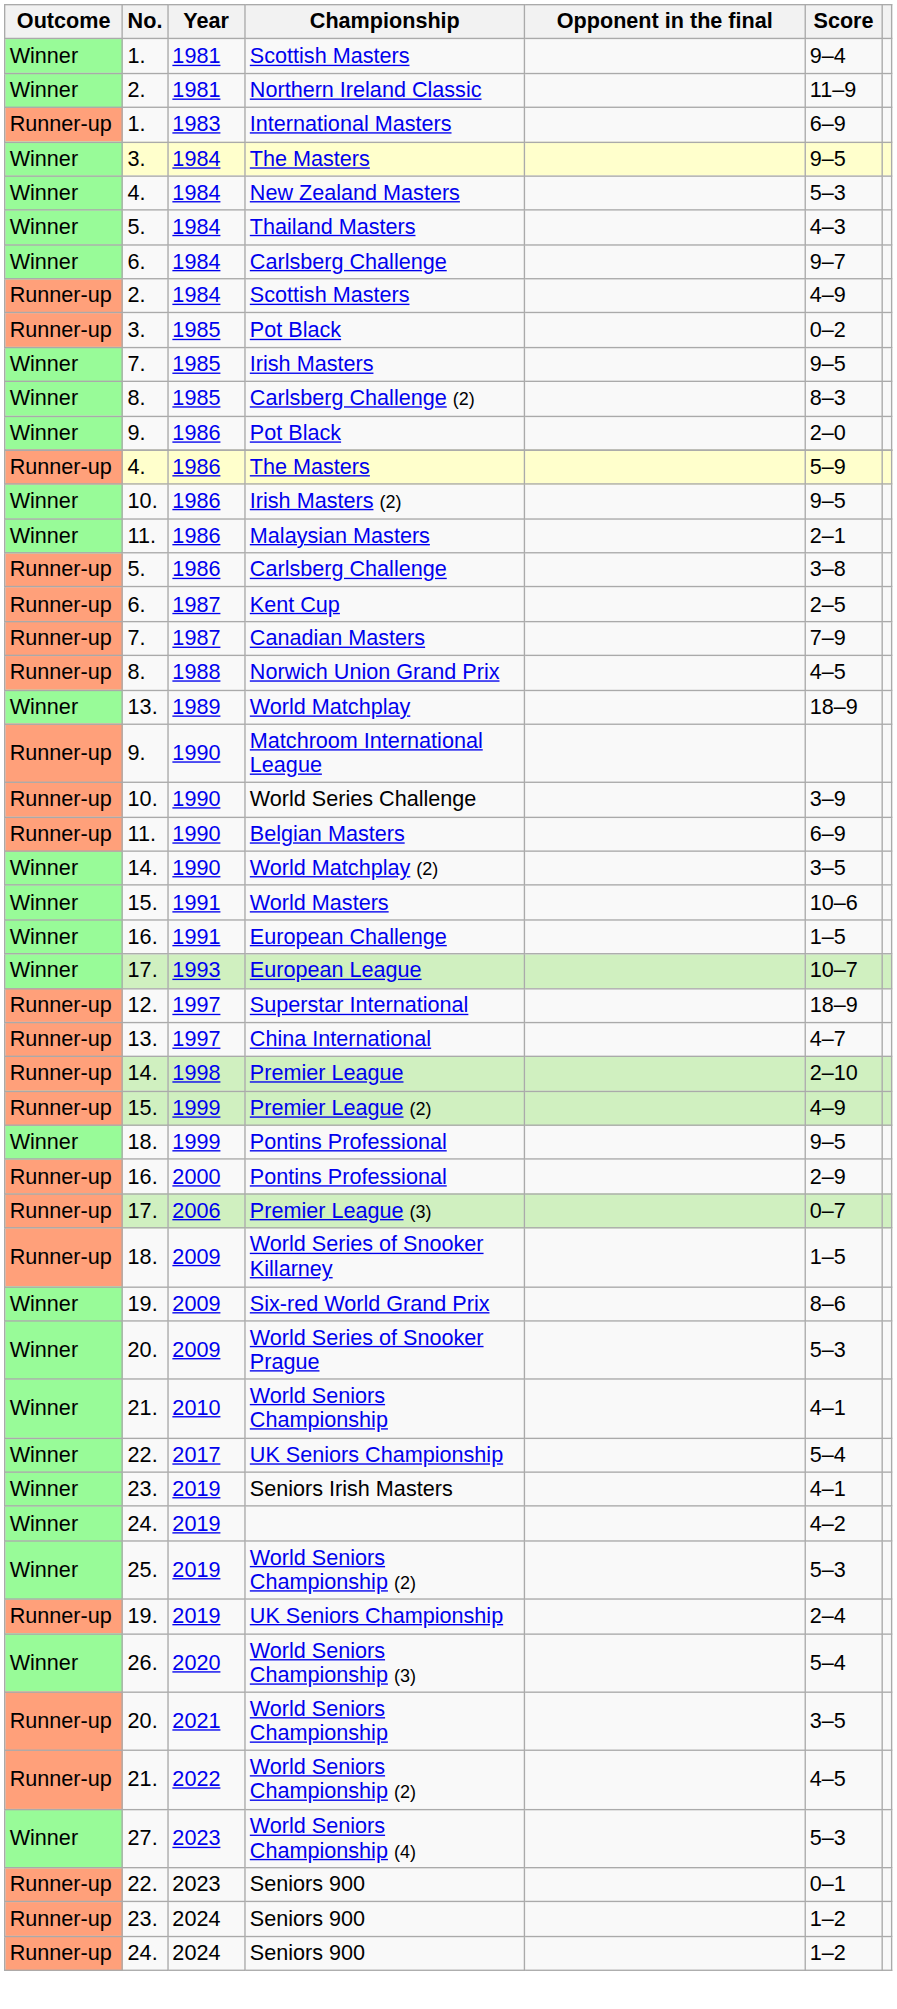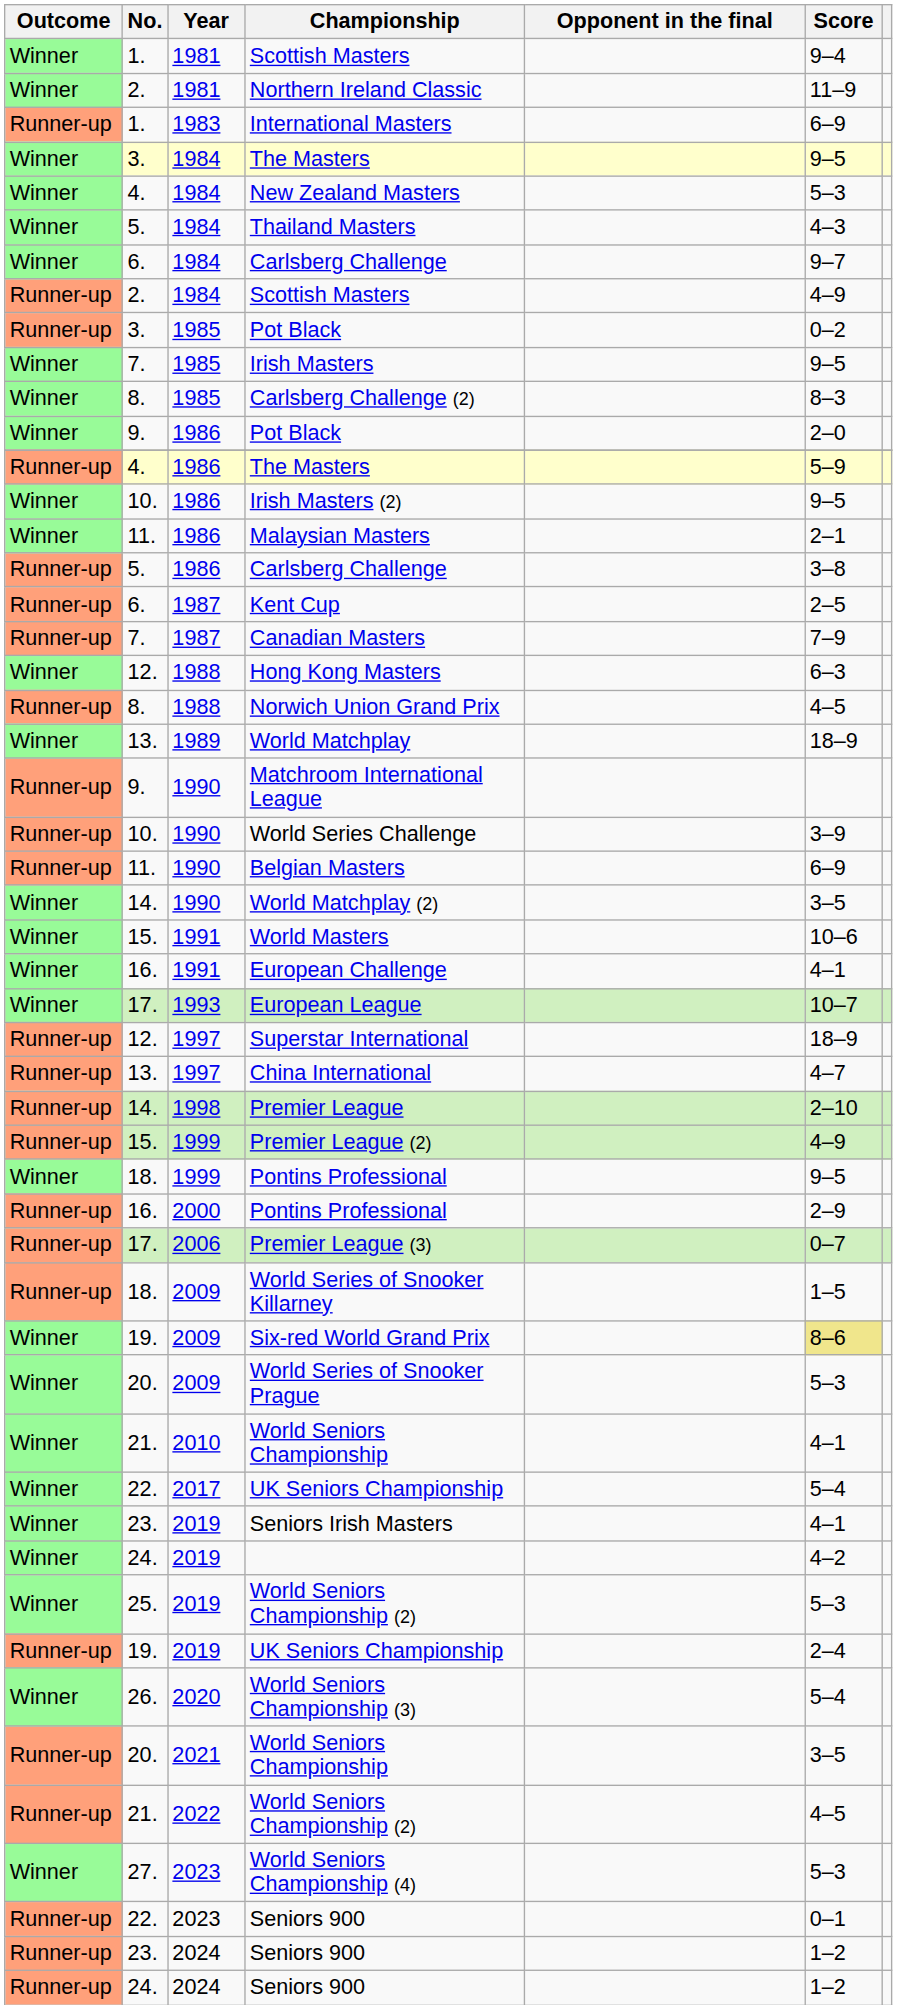 <table class="sortable wikitable">
 <tr>
 <th width="80">Outcome</th>
 <th width="20">No.</th>
 <th width="50">Year</th>
 <th width="200">Championship</th>
 <th width="200">Opponent in the final</th>
 <th width="50">Score</th>
 <th scope=col class=unsortable></th>
 </tr>
 <tr>
 <td style="background:#98FB98">Winner</td>
 <td>1.</td>
 <td><a href='#'>1981</a></td>
 <td><a href='#'>Scottish Masters</a></td>
 <td data-sort-value="Thorburn, Cliff"></td>
 <td>9–4</td>
 <td></td>
 </tr>
 <tr>
 <td style="background:#98FB98">Winner</td>
 <td>2.</td>
 <td><a href='#'>1981</a></td>
 <td><a href='#'>Northern Ireland Classic</a></td>
 <td data-sort-value="Davis, Steve"></td>
 <td>11–9</td>
 <td></td>
 </tr>
 <tr>
 <td style="background:#ffa07a;">Runner-up</td>
 <td>1.</td>
 <td><a href='#'>1983</a></td>
 <td><a href='#'>International Masters</a></td>
 <td data-sort-value="Reardon, Ray"></td>
 <td>6–9</td>
 <td></td>
 </tr>
 <tr bgcolor="ffffcc">
 <td style="background:#98FB98">Winner</td>
 <td>3.</td>
 <td><a href='#'>1984</a></td>
 <td><a href='#'>The Masters</a></td>
 <td data-sort-value="Griffiths, Terry"></td>
 <td>9–5</td>
 <td></td>
 </tr>
 <tr>
 <td style="background:#98FB98">Winner</td>
 <td>4.</td>
 <td><a href='#'>1984</a></td>
 <td><a href='#'>New Zealand Masters</a></td>
 <td data-sort-value="Stevens, Kirk"></td>
 <td>5–3</td>
 <td></td>
 </tr>
 <tr>
 <td style="background:#98FB98">Winner</td>
 <td>5.</td>
 <td><a href='#'>1984</a></td>
 <td><a href='#'>Thailand Masters</a></td>
 <td data-sort-value="Griffiths, Terry"></td>
 <td>4–3</td>
 <td></td>
 </tr>
 <tr>
 <td style="background:#98FB98">Winner</td>
 <td>6.</td>
 <td><a href='#'>1984</a></td>
 <td><a href='#'>Carlsberg Challenge</a></td>
 <td data-sort-value="Knowles, Tony"></td>
 <td>9–7</td>
 <td></td>
 </tr>
 <tr>
 <td style="background:#ffa07a;">Runner-up</td>
 <td>2.</td>
 <td><a href='#'>1984</a></td>
 <td><a href='#'>Scottish Masters</a></td>
 <td data-sort-value="Davis, Steve"></td>
 <td>4–9</td>
 <td></td>
 </tr>
 <tr>
 <td style="background:#ffa07a;">Runner-up</td>
 <td>3.</td>
 <td><a href='#'>1985</a></td>
 <td><a href='#'>Pot Black</a></td>
 <td data-sort-value="Mountjoy, Doug"></td>
 <td>0–2</td>
 <td></td>
 </tr>
 <tr>
 <td style="background:#98FB98">Winner</td>
 <td>7.</td>
 <td><a href='#'>1985</a></td>
 <td><a href='#'>Irish Masters</a></td>
 <td data-sort-value="Higgins, Alex"></td>
 <td>9–5</td>
 <td></td>
 </tr>
 <tr>
 <td style="background:#98FB98">Winner</td>
 <td>8.</td>
 <td><a href='#'>1985</a></td>
 <td><a href='#'>Carlsberg Challenge</a> <small>(2)</small></td>
 <td data-sort-value="Higgins, Alex"></td>
 <td>8–3</td>
 <td></td>
 </tr>
 <tr>
 <td style="background:#98FB98">Winner</td>
 <td>9.</td>
 <td><a href='#'>1986</a></td>
 <td><a href='#'>Pot Black</a></td>
 <td data-sort-value="Stevens, Kirk"></td>
 <td>2–0</td>
 <td></td>
 </tr>
 <tr>
 </tr>
 <tr bgcolor="ffffcc">
 <td style="background:#ffa07a;">Runner-up</td>
 <td>4.</td>
 <td><a href='#'>1986</a></td>
 <td><a href='#'>The Masters</a></td>
 <td data-sort-value="Thorburn, Cliff"></td>
 <td>5–9</td>
 <td></td>
 </tr>
 <tr>
 <td style="background:#98FB98">Winner</td>
 <td>10.</td>
 <td><a href='#'>1986</a></td>
 <td><a href='#'>Irish Masters</a> <small>(2)</small></td>
 <td data-sort-value="Thorne, Willie"></td>
 <td>9–5</td>
 <td></td>
 </tr>
 <tr>
 <td style="background:#98FB98">Winner</td>
 <td>11.</td>
 <td><a href='#'>1986</a></td>
 <td><a href='#'>Malaysian Masters</a></td>
 <td data-sort-value="Taylor, Dennis"></td>
 <td>2–1</td>
 <td></td>
 </tr>
 <tr>
 <td style="background:#ffa07a;">Runner-up</td>
 <td>5.</td>
 <td><a href='#'>1986</a></td>
 <td><a href='#'>Carlsberg Challenge</a></td>
 <td data-sort-value="Taylor, Dennis"></td>
 <td>3–8</td>
 <td></td>
 </tr>
 <tr>
 <td style="background:#ffa07a;">Runner-up</td>
 <td>6.</td>
 <td><a href='#'>1987</a></td>
 <td><a href='#'>Kent Cup</a></td>
 <td data-sort-value="Thorne, Willie"></td>
 <td>2–5</td>
 <td></td>
 </tr>
 <tr>
 <td style="background:#ffa07a;">Runner-up</td>
 <td>7.</td>
 <td><a href='#'>1987</a></td>
 <td><a href='#'>Canadian Masters</a></td>
 <td data-sort-value="Taylor, Dennis"></td>
 <td>7–9</td>
 <td></td>
 </tr>
 <tr>
+<td style="background:#98FB98">Winner</td>
+<td>12.</td>
+<td><a href='#'>1988</a></td>
+<td><a href='#'>Hong Kong Masters</a></td>
+<td data-sort-value="Foulds, Neal"></td>
+<td>6–3</td>
+<td></td>
+</tr>
+<tr>
 <td style="background:#ffa07a;">Runner-up</td>
 <td>8.</td>
 <td><a href='#'>1988</a></td>
 <td><a href='#'>Norwich Union Grand Prix</a></td>
 <td data-sort-value="Davis, Steve"></td>
 <td>4–5</td>
 <td></td>
 </tr>
 <tr>
 <td style="background:#98FB98">Winner</td>
 <td>13.</td>
 <td><a href='#'>1989</a></td>
 <td><a href='#'>World Matchplay</a></td>
 <td data-sort-value="Parrott, John"></td>
 <td>18–9</td>
 <td></td>
 </tr>
 <tr>
 <td style="background:#ffa07a;">Runner-up</td>
 <td>9.</td>
 <td><a href='#'>1990</a></td>
 <td><a href='#'>Matchroom International League</a></td>
 <td data-sort-value="Meo, Tony"></td>
 <td></td>
 <td></td>
 </tr>
 <tr>
 <td style="background:#ffa07a;">Runner-up</td>
 <td>10.</td>
 <td><a href='#'>1990</a></td>
 <td>World Series Challenge</td>
 <td data-sort-value="Wattana, James"></td>
 <td>3–9</td>
 <td></td>
 </tr>
 <tr>
 <td style="background:#ffa07a;">Runner-up</td>
 <td>11.</td>
 <td><a href='#'>1990</a></td>
 <td><a href='#'>Belgian Masters</a></td>
 <td data-sort-value="Parrott, John"></td>
 <td>6–9</td>
 <td></td>
 </tr>
 <tr>
 <td style="background:#98FB98">Winner</td>
 <td>14.</td>
 <td><a href='#'>1990</a></td>
 <td><a href='#'>World Matchplay</a> <small>(2)</small></td>
 <td data-sort-value="Hendry, Stephen"></td>
 <td>3–5</td>
 <td></td>
 </tr>
 <tr>
 <td style="background:#98FB98">Winner</td>
 <td>15.</td>
 <td><a href='#'>1991</a></td>
 <td><a href='#'>World Masters</a></td>
 <td data-sort-value="Drago, Tony"></td>
 <td>10–6</td>
 <td></td>
 </tr>
 <tr>
 <td style="background:#98FB98">Winner</td>
 <td>16.</td>
 <td><a href='#'>1991</a></td>
 <td><a href='#'>European Challenge</a></td>
 <td data-sort-value="Davis, Steve"></td>
-<td>1–5</td>
+<td>4–1</td>
 <td></td>
 </tr>
 <tr style="background:#d0f0c0;">
 <td style="background:#98FB98">Winner</td>
 <td>17.</td>
 <td><a href='#'>1993</a></td>
 <td><a href='#'>European League</a></td>
 <td data-sort-value="McManus, Alan"></td>
 <td>10–7</td>
 <td></td>
 </tr>
 <tr>
 <td style="background:#ffa07a;">Runner-up</td>
 <td>12.</td>
 <td><a href='#'>1997</a></td>
 <td><a href='#'>Superstar International</a></td>
 <td data-sort-value="O'Sullivan, Ronnie"></td>
 <td>18–9</td>
 <td></td>
 </tr>
 <tr>
 <td style="background:#ffa07a;">Runner-up</td>
 <td>13.</td>
 <td><a href='#'>1997</a></td>
 <td><a href='#'>China International</a></td>
 <td data-sort-value="Davis, Steve"></td>
 <td>4–7</td>
 <td></td>
 </tr>
 <tr style="background:#d0f0c0;">
 <td style="background:#ffa07a;">Runner-up</td>
 <td>14.</td>
 <td><a href='#'>1998</a></td>
 <td><a href='#'>Premier League</a></td>
 <td data-sort-value="Doherty, Ken"></td>
 <td>2–10</td>
 <td></td>
 </tr>
 <tr style="background:#d0f0c0;">
 <td style="background:#ffa07a;">Runner-up</td>
 <td>15.</td>
 <td><a href='#'>1999</a></td>
 <td><a href='#'>Premier League</a> <small>(2)</small></td>
 <td data-sort-value="Higgins, John"></td>
 <td>4–9</td>
 <td></td>
 </tr>
 <tr>
 <td style="background:#98FB98">Winner</td>
 <td>18.</td>
 <td><a href='#'>1999</a></td>
 <td><a href='#'>Pontins Professional</a></td>
 <td data-sort-value="Stevens, Matthew"></td>
 <td>9–5</td>
 <td></td>
 </tr>
 <tr>
 <td style="background:#ffa07a;">Runner-up</td>
 <td>16.</td>
 <td><a href='#'>2000</a></td>
 <td><a href='#'>Pontins Professional</a></td>
 <td data-sort-value="Morgan, Darren"></td>
 <td>2–9</td>
 <td></td>
 </tr>
 <tr style="background:#d0f0c0;">
 <td style="background:#ffa07a;">Runner-up</td>
 <td>17.</td>
 <td><a href='#'>2006</a></td>
 <td><a href='#'>Premier League</a> <small>(3)</small></td>
 <td data-sort-value="O'Sullivan, Ronnie"></td>
 <td>0–7</td>
 <td></td>
 </tr>
 <tr>
 <td style="background:#ffa07a;">Runner-up</td>
 <td>18.</td>
 <td><a href='#'>2009</a></td>
 <td><a href='#'>World Series of Snooker Killarney</a></td>
 <td data-sort-value="Murphy, Shaun"></td>
 <td>1–5</td>
 <td></td>
 </tr>
 <tr>
 <td style="background:#98FB98">Winner</td>
 <td>19.</td>
 <td><a href='#'>2009</a></td>
 <td><a href='#'>Six-red World Grand Prix</a></td>
 <td data-sort-value="Hawkins, Barry"></td>
-<td>8–6</td>
+<td style="background: khaki;">8–6</td>
 <td></td>
 </tr>
 <tr>
 <td style="background:#98FB98">Winner</td>
 <td>20.</td>
 <td><a href='#'>2009</a></td>
 <td><a href='#'>World Series of Snooker Prague</a></td>
 <td data-sort-value="Dott, Graeme"></td>
 <td>5–3</td>
 <td></td>
 </tr>
 <tr>
 <td style="background:#98FB98">Winner</td>
 <td>21.</td>
 <td><a href='#'>2010</a></td>
 <td><a href='#'>World Seniors Championship</a></td>
 <td data-sort-value="Davis, Steve"></td>
 <td>4–1</td>
 <td></td>
 </tr>
 <tr>
 <td style="background:#98FB98">Winner</td>
 <td>22.</td>
 <td><a href='#'>2017</a></td>
 <td><a href='#'>UK Seniors Championship</a></td>
 <td data-sort-value="Doherty, Ken"></td>
 <td>5–4</td>
 <td></td>
 </tr>
 <tr>
 <td style="background:#98FB98">Winner</td>
 <td>23.</td>
 <td><a href='#'>2019</a></td>
 <td>Seniors Irish Masters</td>
 <td data-sort-value="Goggins, Rodney"></td>
 <td>4–1</td>
 <td></td>
 </tr>
 <tr>
 <td style="background:#98FB98">Winner</td>
 <td>24.</td>
 <td><a href='#'>2019</a></td>
 <td></td>
 <td data-sort-value="Canavan, Aaron"></td>
 <td>4–2</td>
 <td></td>
 </tr>
 <tr>
 <td style="background:#98FB98">Winner</td>
 <td>25.</td>
 <td><a href='#'>2019</a></td>
 <td><a href='#'>World Seniors Championship</a> <small>(2)</small></td>
 <td data-sort-value="Morgan, Darren"></td>
 <td>5–3</td>
 <td></td>
 </tr>
 <tr>
 <td style="background:#ffa07a;">Runner-up</td>
 <td>19.</td>
 <td><a href='#'>2019</a></td>
 <td><a href='#'>UK Seniors Championship</a></td>
 <td data-sort-value="Judge, Michael"></td>
 <td>2–4</td>
 <td></td>
 </tr>
 <tr>
 <td style="background:#98FB98">Winner</td>
 <td>26.</td>
 <td><a href='#'>2020</a></td>
 <td><a href='#'>World Seniors Championship</a> <small>(3)</small></td>
 <td data-sort-value="Doherty, Ken"></td>
 <td>5–4</td>
 <td></td>
 </tr>
 <tr>
 <td style="background:#ffa07a;">Runner-up</td>
 <td>20.</td>
 <td><a href='#'>2021</a></td>
 <td><a href='#'>World Seniors Championship</a></td>
 <td data-sort-value="Lilley, David"></td>
 <td>3–5</td>
 <td></td>
 </tr>
 <tr>
 <td style="background:#ffa07a;">Runner-up</td>
 <td>21.</td>
 <td><a href='#'>2022</a></td>
 <td><a href='#'>World Seniors Championship</a> <small>(2)</small></td>
 <td data-sort-value="Walker, Lee"></td>
 <td>4–5</td>
 <td></td>
 </tr>
 <tr>
 <td style="background:#98FB98">Winner</td>
 <td>27.</td>
 <td><a href='#'>2023</a></td>
 <td><a href='#'>World Seniors Championship</a> <small>(4)</small></td>
 <td data-sort-value="Burden, Alfie"></td>
 <td>5–3</td>
 <td></td>
 </tr>
 <tr>
 <td style="background:#ffa07a">Runner-up</td>
 <td>22.</td>
 <td>2023</td>
 <td>Seniors 900</td>
 <td data-sort-value="Hendry, Stephen"></td>
 <td>0–1</td>
 <td></td>
 </tr>
 <tr>
 <td style="background:#ffa07a">Runner-up</td>
 <td>23.</td>
 <td>2024</td>
 <td>Seniors 900</td>
 <td data-sort-value="Doherty, Ken"></td>
 <td>1–2</td>
 <td></td>
 </tr>
 <tr>
 <td style="background:#ffa07a">Runner-up</td>
 <td>24.</td>
 <td>2024</td>
 <td>Seniors 900</td>
 <td data-sort-value="Figueiredo, Igor"></td>
 <td>1–2</td>
 <td></td>
 </tr>
 </table>
